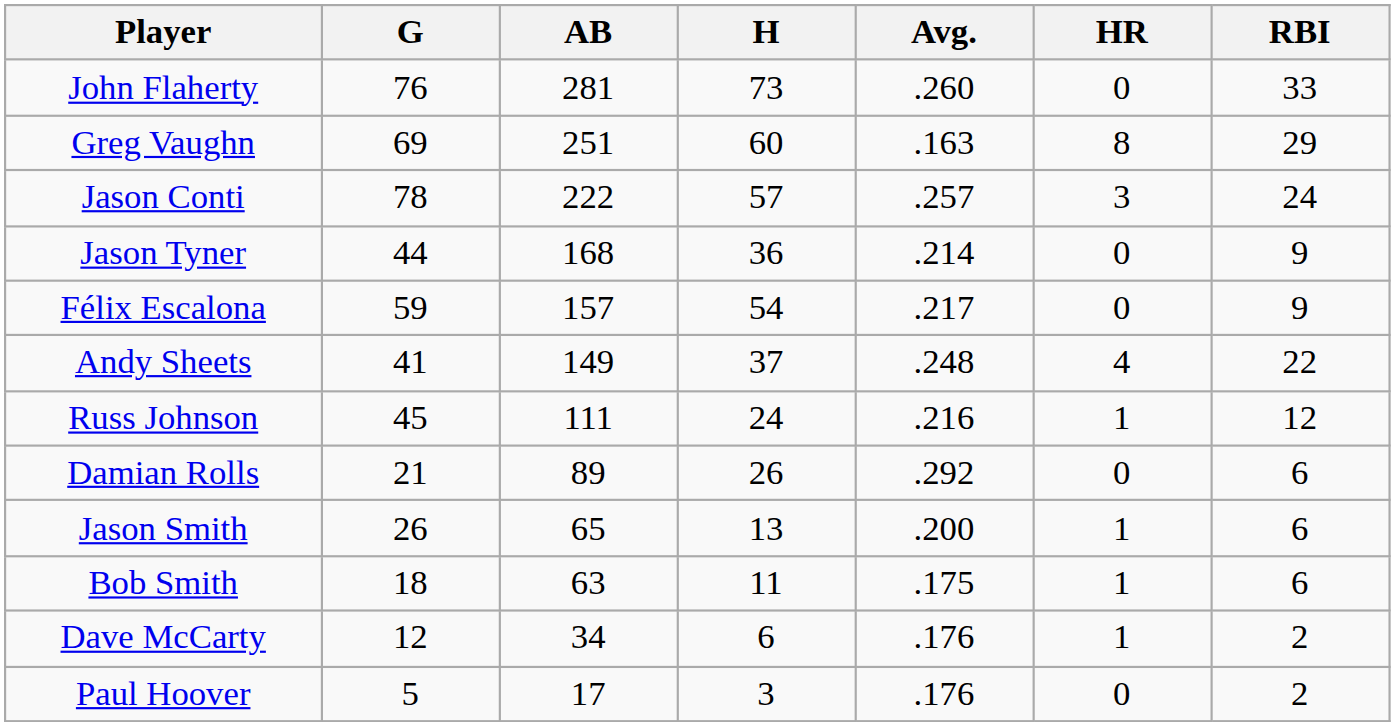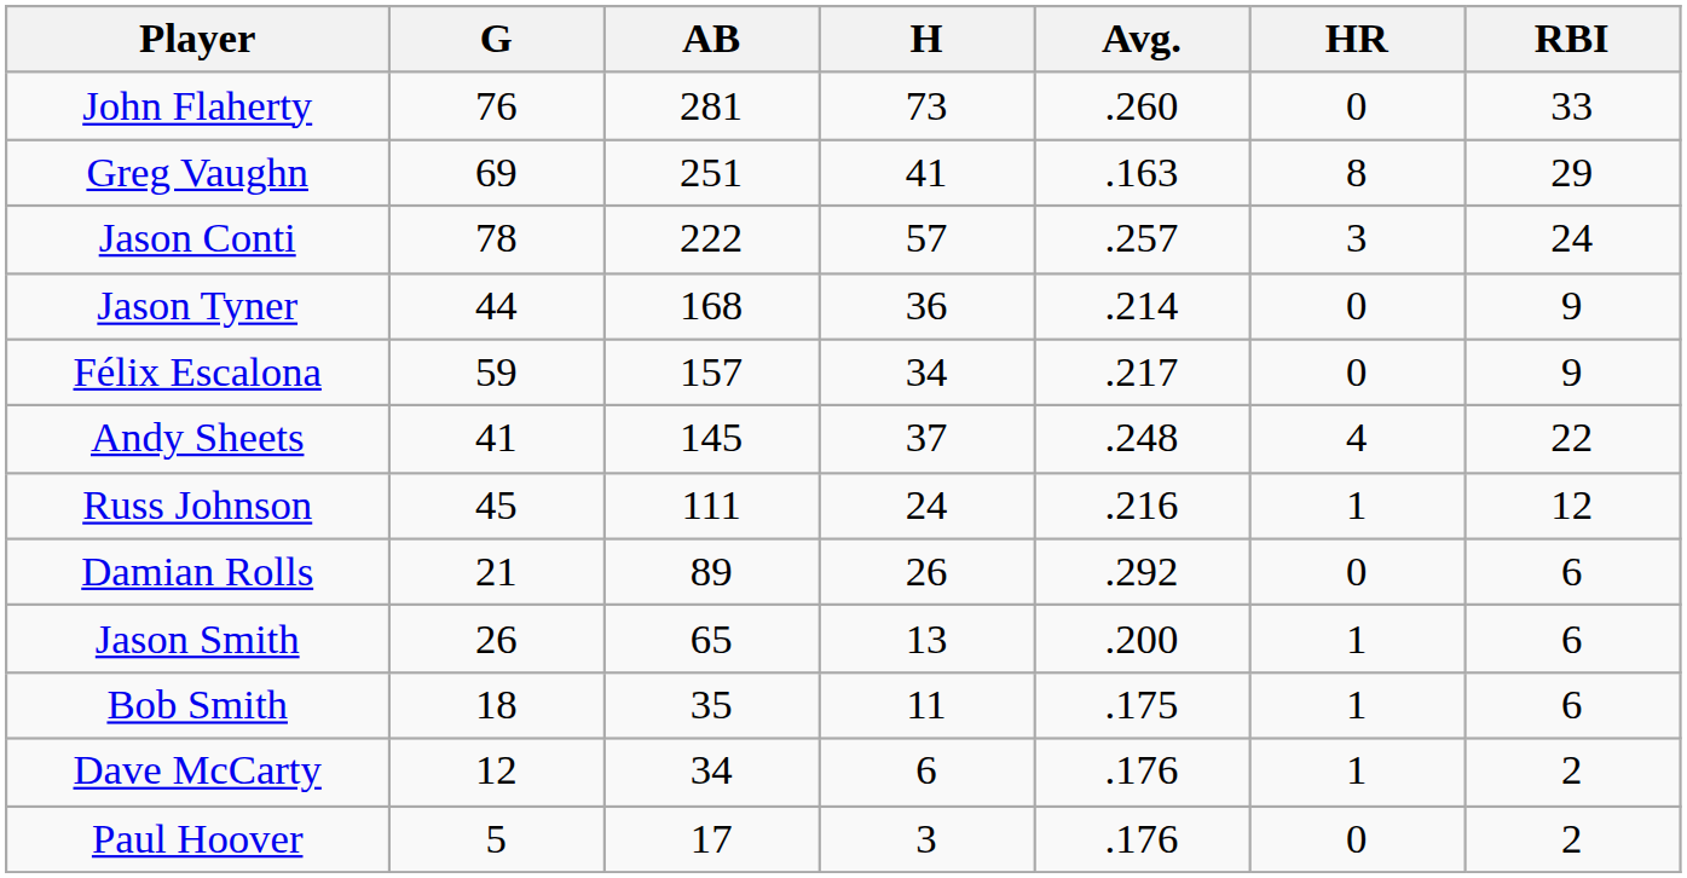 <table class="wikitable sortable">
 <tr>
 <th bgcolor="#DDDDFF" width="16%">Player</th>
 <th bgcolor="#DDDDFF" width="9%">G</th>
 <th bgcolor="#DDDDFF" width="9%">AB</th>
 <th bgcolor="#DDDDFF" width="9%">H</th>
 <th bgcolor="#DDDDFF" width="9%">Avg.</th>
 <th bgcolor="#DDDDFF" width="9%">HR</th>
 <th bgcolor="#DDDDFF" width="9%">RBI</th>
 </tr>
 <tr align="center">
 <td><a href='#'>John Flaherty</a></td>
 <td>76</td>
 <td>281</td>
 <td>73</td>
 <td>.260</td>
 <td>0</td>
 <td>33</td>
 </tr>
 <tr align=center>
 <td><a href='#'>Greg Vaughn</a></td>
 <td>69</td>
 <td>251</td>
-<td>60</td>
+<td>41</td>
 <td>.163</td>
 <td>8</td>
 <td>29</td>
 </tr>
 <tr align=center>
 <td><a href='#'>Jason Conti</a></td>
 <td>78</td>
 <td>222</td>
 <td>57</td>
 <td>.257</td>
 <td>3</td>
 <td>24</td>
 </tr>
 <tr align=center>
 <td><a href='#'>Jason Tyner</a></td>
 <td>44</td>
 <td>168</td>
 <td>36</td>
 <td>.214</td>
 <td>0</td>
 <td>9</td>
 </tr>
 <tr align=center>
 <td><a href='#'>Félix Escalona</a></td>
 <td>59</td>
 <td>157</td>
-<td>54</td>
+<td>34</td>
 <td>.217</td>
 <td>0</td>
 <td>9</td>
 </tr>
 <tr align=center>
 <td><a href='#'>Andy Sheets</a></td>
 <td>41</td>
-<td>149</td>
+<td>145</td>
 <td>37</td>
 <td>.248</td>
 <td>4</td>
 <td>22</td>
 </tr>
 <tr align=center>
 <td><a href='#'>Russ Johnson</a></td>
 <td>45</td>
 <td>111</td>
 <td>24</td>
 <td>.216</td>
 <td>1</td>
 <td>12</td>
 </tr>
 <tr align=center>
 <td><a href='#'>Damian Rolls</a></td>
 <td>21</td>
 <td>89</td>
 <td>26</td>
 <td>.292</td>
 <td>0</td>
 <td>6</td>
 </tr>
 <tr align=center>
 <td><a href='#'>Jason Smith</a></td>
 <td>26</td>
 <td>65</td>
 <td>13</td>
 <td>.200</td>
 <td>1</td>
 <td>6</td>
 </tr>
 <tr align=center>
 <td><a href='#'>Bob Smith</a></td>
 <td>18</td>
-<td>63</td>
+<td>35</td>
 <td>11</td>
 <td>.175</td>
 <td>1</td>
 <td>6</td>
 </tr>
 <tr align=center>
 <td><a href='#'>Dave McCarty</a></td>
 <td>12</td>
 <td>34</td>
 <td>6</td>
 <td>.176</td>
 <td>1</td>
 <td>2</td>
 </tr>
 <tr align=center>
 <td><a href='#'>Paul Hoover</a></td>
 <td>5</td>
 <td>17</td>
 <td>3</td>
 <td>.176</td>
 <td>0</td>
 <td>2</td>
 </tr>
 </table>
